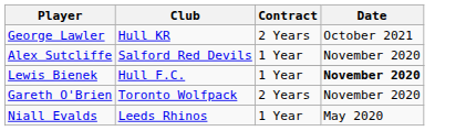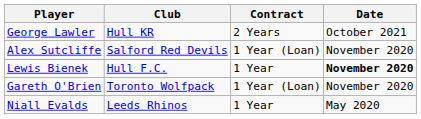 <table class="wikitable">
 <tr>
 <th>Player</th>
 <th>Club</th>
 <th>Contract</th>
 <th>Date</th>
 </tr>
 <tr>
 <td> <a href='#'>George Lawler</a></td>
 <td><a href='#'>Hull KR</a></td>
 <td>2 Years</td>
 <td>October 2021</td>
 </tr>
 <tr>
 <td> <a href='#'>Alex Sutcliffe</a></td>
 <td><a href='#'>Salford Red Devils</a></td>
-<td>1 Year</td>
+<td>1 Year (Loan)</td>
 <td>November 2020</td>
 </tr>
 <tr>
 </tr>
 <tr>
 <td> <a href='#'>Lewis Bienek</a></td>
 <td><a href='#'>Hull F.C.</a></td>
 <td>1 Year</td>
 <td><strong>November 2020</strong></td>
 </tr>
 <tr>
 <td> <a href='#'>Gareth O'Brien</a></td>
 <td><a href='#'>Toronto Wolfpack</a></td>
-<td>2 Years</td>
+<td>1 Year (Loan)</td>
 <td>November 2020</td>
 </tr>
 <tr>
 <td> <a href='#'>Niall Evalds</a></td>
 <td><a href='#'>Leeds Rhinos</a></td>
 <td>1 Year</td>
 <td>May 2020</td>
 </tr>
 </table>
